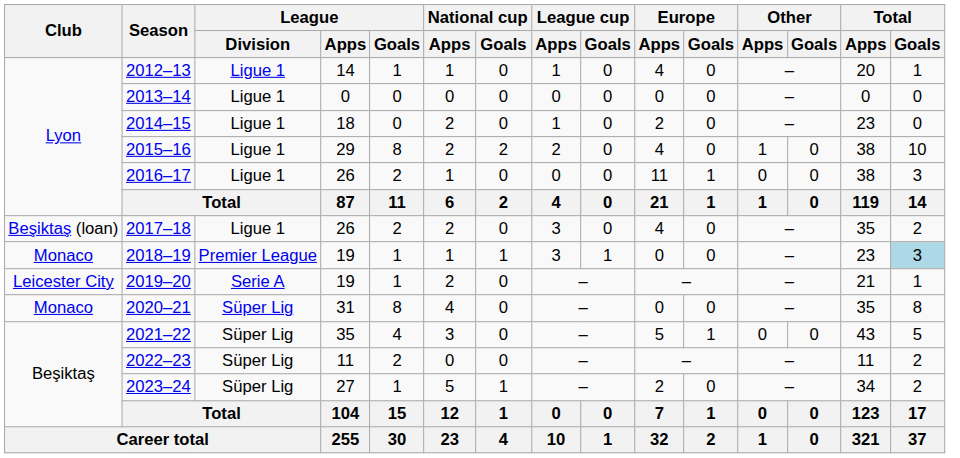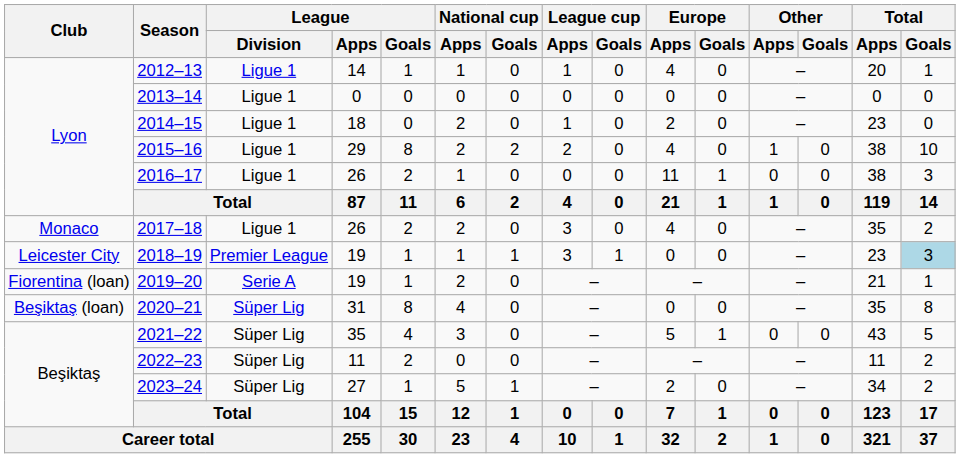 <table class="wikitable" style="text-align:center">
 <tr>
 <th rowspan="2">Club</th>
 <th rowspan="2">Season</th>
 <th colspan="3">League</th>
 <th colspan="2">National cup</th>
 <th colspan="2">League cup</th>
 <th colspan="2">Europe</th>
 <th colspan="2">Other</th>
 <th colspan="2">Total</th>
 </tr>
 <tr>
 <th>Division</th>
 <th>Apps</th>
 <th>Goals</th>
 <th>Apps</th>
 <th>Goals</th>
 <th>Apps</th>
 <th>Goals</th>
 <th>Apps</th>
 <th>Goals</th>
 <th>Apps</th>
 <th>Goals</th>
 <th>Apps</th>
 <th>Goals</th>
 </tr>
 <tr>
 <td rowspan="6"><a href='#'>Lyon</a></td>
 <td><a href='#'>2012–13</a></td>
 <td><a href='#'>Ligue 1</a></td>
 <td>14</td>
 <td>1</td>
 <td>1</td>
 <td>0</td>
 <td>1</td>
 <td>0</td>
 <td>4</td>
 <td>0</td>
 <td colspan="2">–</td>
 <td>20</td>
 <td>1</td>
 </tr>
 <tr>
 <td><a href='#'>2013–14</a></td>
 <td>Ligue 1</td>
 <td>0</td>
 <td>0</td>
 <td>0</td>
 <td>0</td>
 <td>0</td>
 <td>0</td>
 <td>0</td>
 <td>0</td>
 <td colspan="2">–</td>
 <td>0</td>
 <td>0</td>
 </tr>
 <tr>
 <td><a href='#'>2014–15</a></td>
 <td>Ligue 1</td>
 <td>18</td>
 <td>0</td>
 <td>2</td>
 <td>0</td>
 <td>1</td>
 <td>0</td>
 <td>2</td>
 <td>0</td>
 <td colspan="2">–</td>
 <td>23</td>
 <td>0</td>
 </tr>
 <tr>
 <td><a href='#'>2015–16</a></td>
 <td>Ligue 1</td>
 <td>29</td>
 <td>8</td>
 <td>2</td>
 <td>2</td>
 <td>2</td>
 <td>0</td>
 <td>4</td>
 <td>0</td>
 <td>1</td>
 <td>0</td>
 <td>38</td>
 <td>10</td>
 </tr>
 <tr>
 <td><a href='#'>2016–17</a></td>
 <td>Ligue 1</td>
 <td>26</td>
 <td>2</td>
 <td>1</td>
 <td>0</td>
 <td>0</td>
 <td>0</td>
 <td>11</td>
 <td>1</td>
 <td>0</td>
 <td>0</td>
 <td>38</td>
 <td>3</td>
 </tr>
 <tr>
 <th colspan="2">Total</th>
 <th>87</th>
 <th>11</th>
 <th>6</th>
 <th>2</th>
 <th>4</th>
 <th>0</th>
 <th>21</th>
 <th>1</th>
 <th>1</th>
 <th>0</th>
 <th>119</th>
 <th>14</th>
 </tr>
 <tr>
-<td><a href='#'>Beşiktaş</a> (loan)</td>
+<td><a href='#'>Monaco</a></td>
 <td><a href='#'>2017–18</a></td>
 <td>Ligue 1</td>
 <td>26</td>
 <td>2</td>
 <td>2</td>
 <td>0</td>
 <td>3</td>
 <td>0</td>
 <td>4</td>
 <td>0</td>
 <td colspan="2">–</td>
 <td>35</td>
 <td>2</td>
 </tr>
 <tr>
-<td><a href='#'>Monaco</a></td>
+<td><a href='#'>Leicester City</a></td>
 <td><a href='#'>2018–19</a></td>
 <td><a href='#'>Premier League</a></td>
 <td>19</td>
 <td>1</td>
 <td>1</td>
 <td>1</td>
 <td>3</td>
 <td>1</td>
 <td>0</td>
 <td>0</td>
 <td colspan="2">–</td>
 <td>23</td>
 <td style="background: lightblue;">3</td>
 </tr>
 <tr>
-<td><a href='#'>Leicester City</a></td>
+<td><a href='#'>Fiorentina</a> (loan)</td>
 <td><a href='#'>2019–20</a></td>
 <td><a href='#'>Serie A</a></td>
 <td>19</td>
 <td>1</td>
 <td>2</td>
 <td>0</td>
 <td colspan="2">–</td>
 <td colspan="2">–</td>
 <td colspan="2">–</td>
 <td>21</td>
 <td>1</td>
 </tr>
 <tr>
-<td><a href='#'>Monaco</a></td>
+<td><a href='#'>Beşiktaş</a> (loan)</td>
 <td><a href='#'>2020–21</a></td>
 <td><a href='#'>Süper Lig</a></td>
 <td>31</td>
 <td>8</td>
 <td>4</td>
 <td>0</td>
 <td colspan="2">–</td>
 <td>0</td>
 <td>0</td>
 <td colspan="2">–</td>
 <td>35</td>
 <td>8</td>
 </tr>
 <tr>
 <td rowspan="4">Beşiktaş</td>
 <td><a href='#'>2021–22</a></td>
 <td>Süper Lig</td>
 <td>35</td>
 <td>4</td>
 <td>3</td>
 <td>0</td>
 <td colspan="2">–</td>
 <td>5</td>
 <td>1</td>
 <td>0</td>
 <td>0</td>
 <td>43</td>
 <td>5</td>
 </tr>
 <tr>
 <td><a href='#'>2022–23</a></td>
 <td>Süper Lig</td>
 <td>11</td>
 <td>2</td>
 <td>0</td>
 <td>0</td>
 <td colspan="2">–</td>
 <td colspan="2">–</td>
 <td colspan="2">–</td>
 <td>11</td>
 <td>2</td>
 </tr>
 <tr>
 <td><a href='#'>2023–24</a></td>
 <td>Süper Lig</td>
 <td>27</td>
 <td>1</td>
 <td>5</td>
 <td>1</td>
 <td colspan="2">–</td>
 <td>2</td>
 <td>0</td>
 <td colspan="2">–</td>
 <td>34</td>
 <td>2</td>
 </tr>
 <tr>
 <th colspan="2">Total</th>
 <th>104</th>
 <th>15</th>
 <th>12</th>
 <th>1</th>
 <th>0</th>
 <th>0</th>
 <th>7</th>
 <th>1</th>
 <th>0</th>
 <th>0</th>
 <th>123</th>
 <th>17</th>
 </tr>
 <tr>
 <th colspan="3">Career total</th>
 <th>255</th>
 <th>30</th>
 <th>23</th>
 <th>4</th>
 <th>10</th>
 <th>1</th>
 <th>32</th>
 <th>2</th>
 <th>1</th>
 <th>0</th>
 <th>321</th>
 <th>37</th>
 </tr>
 </table>
